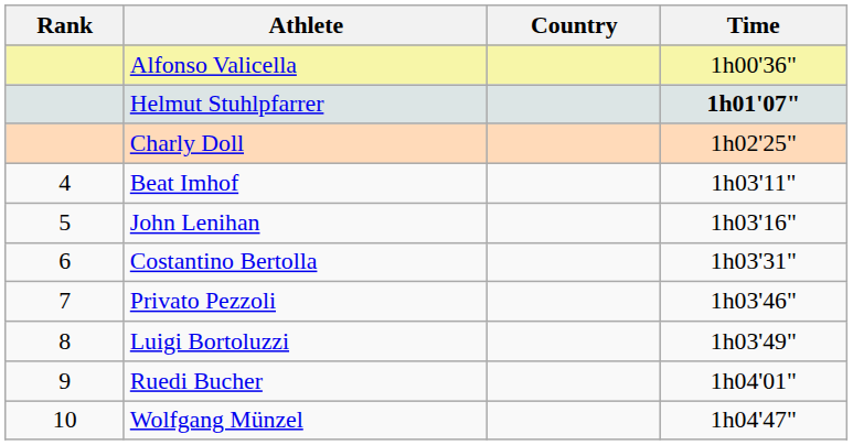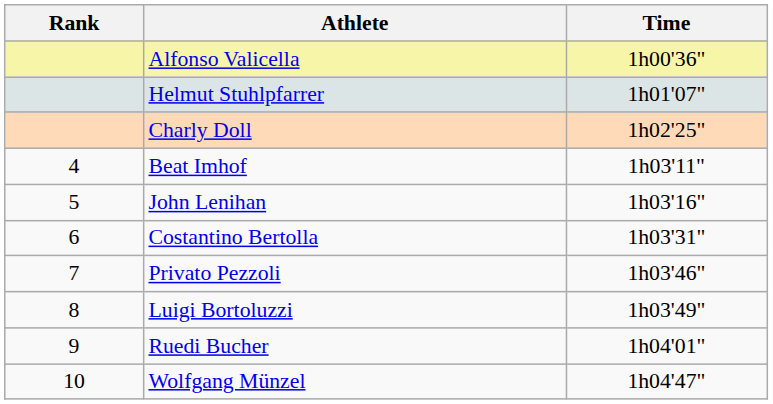 <table class="wikitable" width=40% style="font-size:90%; text-align:center;">
 <tr>
 <th>Rank</th>
 <th>Athlete</th>
-<th>Country</th>
 <th>Time</th>
 </tr>
 <tr bgcolor="#F7F6A8">
 <td></td>
 <td align=left><a href='#'>Alfonso Valicella</a></td>
-<td align=left></td>
 <td>1h00'36"</td>
 </tr>
 <tr bgcolor="#DCE5E5">
 <td></td>
 <td align=left><a href='#'>Helmut Stuhlpfarrer</a></td>
-<td align=left></td>
-<td><strong>1h01'07"</strong></td>
+<td>1h01'07"</td>
 </tr>
 <tr bgcolor="#FFDAB9">
 <td></td>
 <td align=left><a href='#'>Charly Doll</a></td>
-<td align=left></td>
 <td>1h02'25"</td>
 </tr>
 <tr>
 <td>4</td>
 <td align=left><a href='#'>Beat Imhof</a></td>
-<td align=left></td>
 <td>1h03'11"</td>
 </tr>
 <tr>
 <td>5</td>
 <td align=left><a href='#'>John Lenihan</a></td>
-<td align=left></td>
 <td>1h03'16"</td>
 </tr>
 <tr>
 <td>6</td>
 <td align=left><a href='#'>Costantino Bertolla</a></td>
-<td align=left></td>
 <td>1h03'31"</td>
 </tr>
 <tr>
 <td>7</td>
 <td align=left><a href='#'>Privato Pezzoli</a></td>
-<td align=left></td>
 <td>1h03'46"</td>
 </tr>
 <tr>
 <td>8</td>
 <td align=left><a href='#'>Luigi Bortoluzzi</a></td>
-<td align=left></td>
 <td>1h03'49"</td>
 </tr>
 <tr>
 <td>9</td>
 <td align=left><a href='#'>Ruedi Bucher</a></td>
-<td align=left></td>
 <td>1h04'01"</td>
 </tr>
 <tr>
 <td>10</td>
 <td align=left><a href='#'>Wolfgang Münzel</a></td>
-<td align=left></td>
 <td>1h04'47"</td>
 </tr>
 </table>
